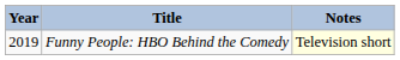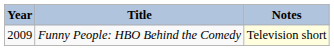 <table class="wikitable" style="font-size:95%;">
 <tr>
 <th style="background:#B0C4DE;">Year</th>
 <th style="background:#B0C4DE;">Title</th>
 <th style="background:#B0C4DE;">Notes</th>
 </tr>
 <tr>
-<td>2019</td>
+<td>2009</td>
 <td><em>Funny People: HBO Behind the Comedy</em></td>
 <td style="background: lightyellow;">Television short</td>
 </tr>
 </table>
